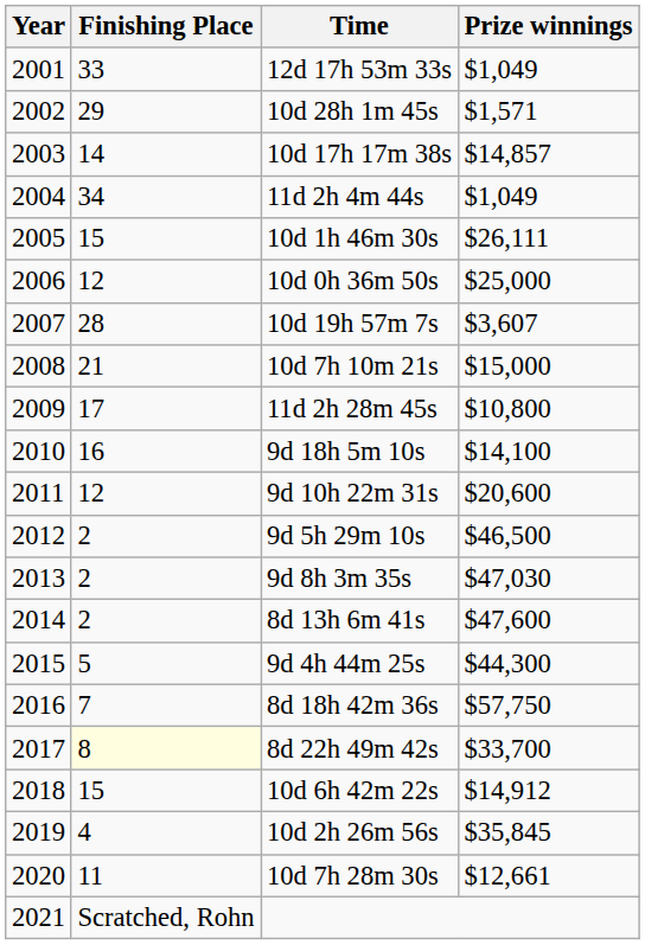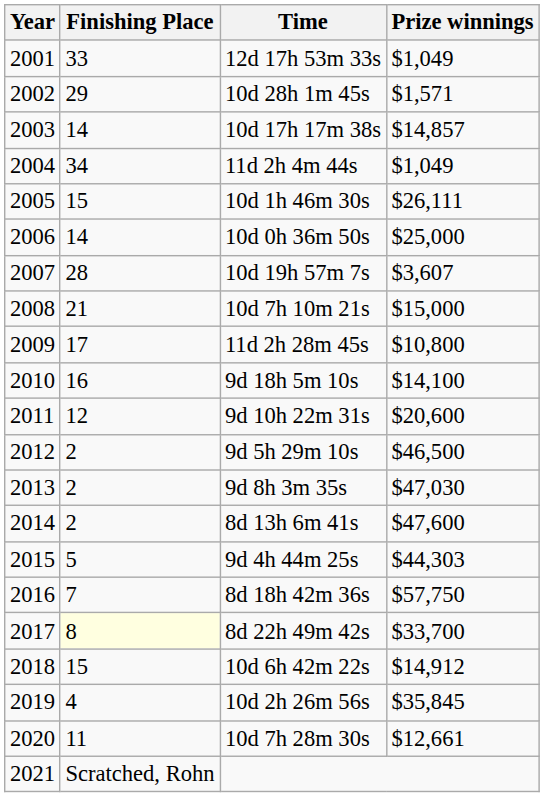 <table class="wikitable">
 <tr>
 <th>Year</th>
 <th>Finishing Place</th>
 <th>Time</th>
 <th>Prize winnings</th>
 </tr>
 <tr>
 <td>2001</td>
 <td>33</td>
 <td>12d 17h 53m 33s</td>
 <td>$1,049</td>
 </tr>
 <tr>
 <td>2002</td>
 <td>29</td>
 <td>10d 28h 1m 45s</td>
 <td>$1,571</td>
 </tr>
 <tr>
 <td>2003</td>
 <td>14</td>
 <td>10d 17h 17m 38s</td>
 <td>$14,857</td>
 </tr>
 <tr>
 <td>2004</td>
 <td>34</td>
 <td>11d 2h 4m 44s</td>
 <td>$1,049</td>
 </tr>
 <tr>
 <td>2005</td>
 <td>15</td>
 <td>10d 1h 46m 30s</td>
 <td>$26,111</td>
 </tr>
 <tr>
 <td>2006</td>
-<td>12</td>
+<td>14</td>
 <td>10d 0h 36m 50s</td>
 <td>$25,000</td>
 </tr>
 <tr>
 <td>2007</td>
 <td>28</td>
 <td>10d 19h 57m 7s</td>
 <td>$3,607</td>
 </tr>
 <tr>
 <td>2008</td>
 <td>21</td>
 <td>10d 7h 10m 21s</td>
 <td>$15,000</td>
 </tr>
 <tr>
 <td>2009</td>
 <td>17</td>
 <td>11d 2h 28m 45s</td>
 <td>$10,800</td>
 </tr>
 <tr>
 <td>2010</td>
 <td>16</td>
 <td>9d 18h 5m 10s</td>
 <td>$14,100</td>
 </tr>
 <tr>
 <td>2011</td>
 <td>12</td>
 <td>9d 10h 22m 31s</td>
 <td>$20,600</td>
 </tr>
 <tr>
 <td>2012</td>
 <td>2</td>
 <td>9d 5h 29m 10s</td>
 <td>$46,500</td>
 </tr>
 <tr>
 <td>2013</td>
 <td>2</td>
 <td>9d 8h 3m 35s</td>
 <td>$47,030</td>
 </tr>
 <tr>
 <td>2014</td>
 <td>2</td>
 <td>8d 13h 6m 41s</td>
 <td>$47,600</td>
 </tr>
 <tr>
 <td>2015</td>
 <td>5</td>
 <td>9d 4h 44m 25s</td>
-<td>$44,300</td>
+<td>$44,303</td>
 </tr>
 <tr>
 <td>2016</td>
 <td>7</td>
 <td>8d 18h 42m 36s</td>
 <td>$57,750</td>
 </tr>
 <tr>
 <td>2017</td>
 <td style="background: lightyellow;">8</td>
 <td>8d 22h 49m 42s</td>
 <td>$33,700</td>
 </tr>
 <tr>
 <td>2018</td>
 <td>15</td>
 <td>10d 6h 42m 22s</td>
 <td>$14,912</td>
 </tr>
 <tr>
 <td>2019</td>
 <td>4</td>
 <td>10d 2h 26m 56s</td>
 <td>$35,845</td>
 </tr>
 <tr>
 <td>2020</td>
 <td>11</td>
 <td>10d 7h 28m 30s</td>
 <td>$12,661</td>
 </tr>
 <tr>
 <td>2021</td>
 <td>Scratched, Rohn</td>
 </tr>
 </table>
